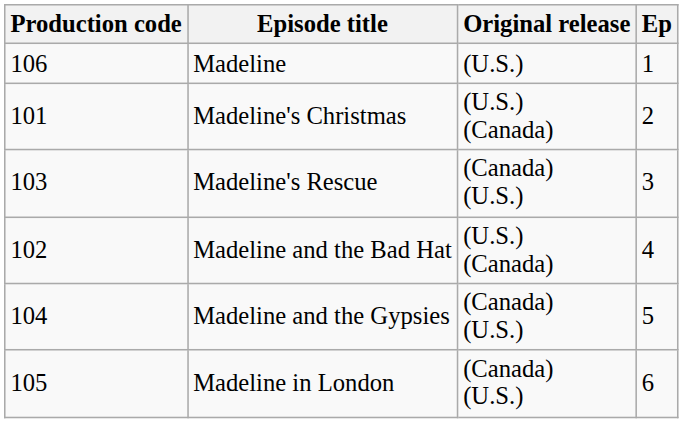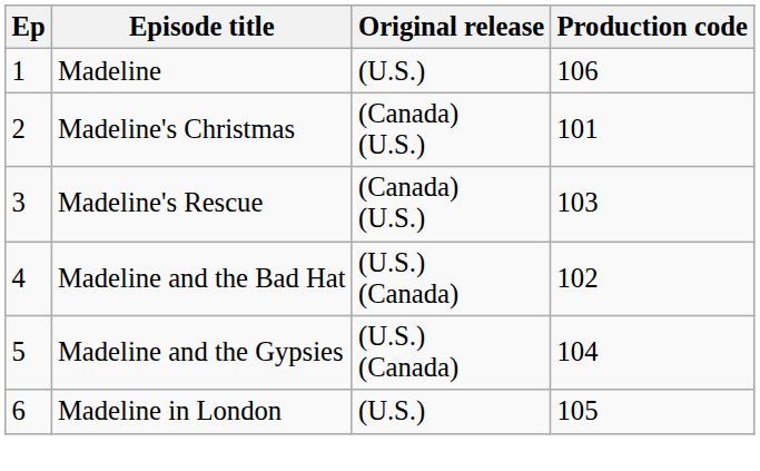 <table class="wikitable">
 <tr>
-<th>Production code</th>
+<th>Ep</th>
 <th>Episode title</th>
 <th>Original release</th>
-<th>Ep</th>
+<th>Production code</th>
 </tr>
 <tr>
-<td>106</td>
+<td>1</td>
 <td>Madeline</td>
 <td> (U.S.)</td>
-<td>1</td>
+<td>106</td>
 </tr>
 <tr>
+<td>2</td>
+<td>Madeline's Christmas</td>
+<td> (Canada)<br> (U.S.)</td>
 <td>101</td>
-<td>Madeline's Christmas</td>
-<td> (U.S.)<br> (Canada)</td>
-<td>2</td>
 </tr>
 <tr>
-<td>103</td>
+<td>3</td>
 <td>Madeline's Rescue</td>
 <td> (Canada)<br> (U.S.)</td>
-<td>3</td>
+<td>103</td>
 </tr>
 <tr>
-<td>102</td>
+<td>4</td>
 <td>Madeline and the Bad Hat</td>
 <td> (U.S.)<br> (Canada)</td>
-<td>4</td>
+<td>102</td>
 </tr>
 <tr>
+<td>5</td>
+<td>Madeline and the Gypsies</td>
+<td> (U.S.)<br> (Canada)</td>
 <td>104</td>
-<td>Madeline and the Gypsies</td>
-<td> (Canada)<br> (U.S.)</td>
-<td>5</td>
 </tr>
 <tr>
+<td>6</td>
+<td>Madeline in London</td>
+<td> (U.S.)</td>
 <td>105</td>
-<td>Madeline in London</td>
-<td> (Canada)<br> (U.S.)</td>
-<td>6</td>
 </tr>
 </table>
